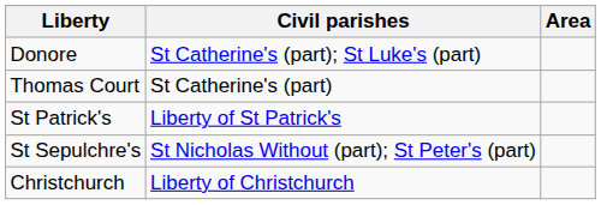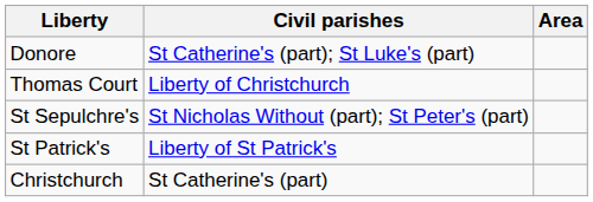 <table class="wikitable">
 <tr>
 <th>Liberty</th>
 <th>Civil parishes</th>
 <th>Area</th>
 </tr>
 <tr>
 <td>Donore</td>
 <td><a href='#'>St Catherine's</a> (part); <a href='#'>St Luke's</a> (part)</td>
 <td></td>
 </tr>
 <tr>
 <td>Thomas Court</td>
-<td>St Catherine's (part)</td>
+<td><a href='#'>Liberty of Christchurch</a></td>
+<td></td>
+</tr>
+<tr>
+<td>St Sepulchre's</td>
+<td><a href='#'>St Nicholas Without</a> (part); <a href='#'>St Peter's</a> (part)</td>
 <td></td>
 </tr>
 <tr>
 <td>St Patrick's</td>
 <td><a href='#'>Liberty of St Patrick's</a></td>
 <td></td>
 </tr>
 <tr>
-<td>St Sepulchre's</td>
-<td><a href='#'>St Nicholas Without</a> (part); <a href='#'>St Peter's</a> (part)</td>
-<td></td>
-</tr>
-<tr>
 <td>Christchurch</td>
-<td><a href='#'>Liberty of Christchurch</a></td>
+<td>St Catherine's (part)</td>
 <td></td>
 </tr>
 </table>
